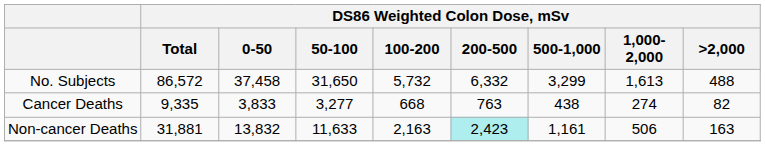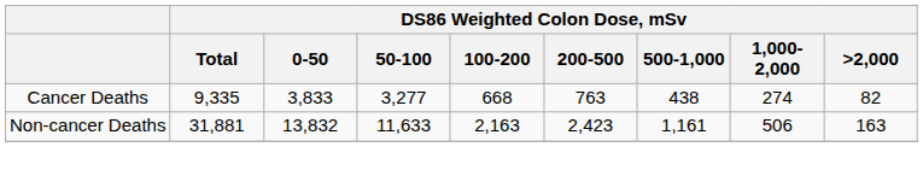 <table class="wikitable"  style="text-align: center;">
 <tr>
 <th></th>
 <th colspan="8">DS86 Weighted Colon Dose, mSv</th>
 </tr>
 <tr>
 <th></th>
 <th scope="col" width="75">Total</th>
 <th scope="col" width="75">0-50</th>
 <th scope="col" width="75">50-100</th>
 <th scope="col" width="75">100-200</th>
 <th scope="col" width="75">200-500</th>
 <th scope="col" width="75">500-1,000</th>
 <th scope="col" width="75">1,000-2,000</th>
 <th scope="col" width="75">>2,000</th>
-</tr>
-<tr>
-<td>No. Subjects</td>
-<td align="center">86,572</td>
-<td align="center">37,458</td>
-<td align="center">31,650</td>
-<td align="center">5,732</td>
-<td align="center">6,332</td>
-<td align="center">3,299</td>
-<td align="center">1,613</td>
-<td align="center">488</td>
 </tr>
 <tr>
 <td>Cancer Deaths</td>
 <td align="center">9,335</td>
 <td align="center">3,833</td>
 <td align="center">3,277</td>
 <td align="center">668</td>
 <td align="center">763</td>
 <td align="center">438</td>
 <td align="center">274</td>
 <td align="center">82</td>
 </tr>
 <tr>
 <td>Non-cancer Deaths</td>
 <td align="center">31,881</td>
 <td align="center">13,832</td>
 <td align="center">11,633</td>
 <td align="center">2,163</td>
-<td align="center" style="background: paleturquoise;">2,423</td>
+<td align="center">2,423</td>
 <td align="center">1,161</td>
 <td align="center">506</td>
 <td align="center">163</td>
 </tr>
 <tr>
 </tr>
 </table>
